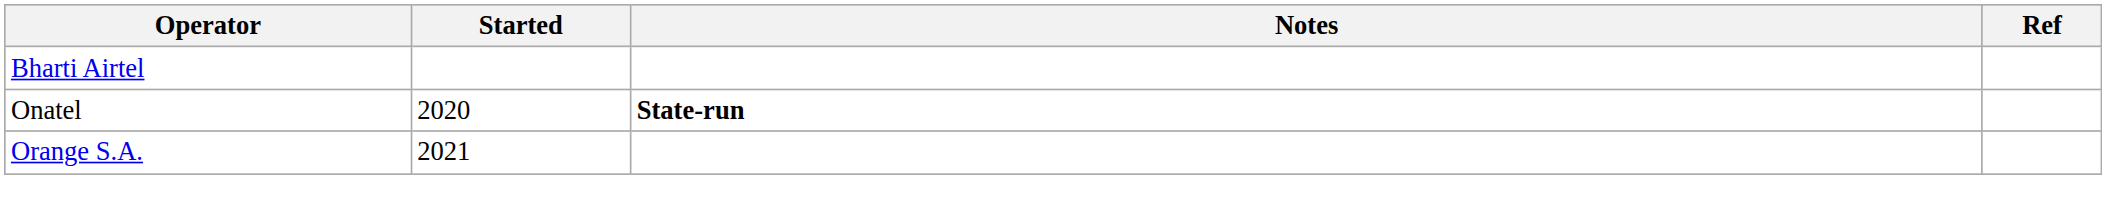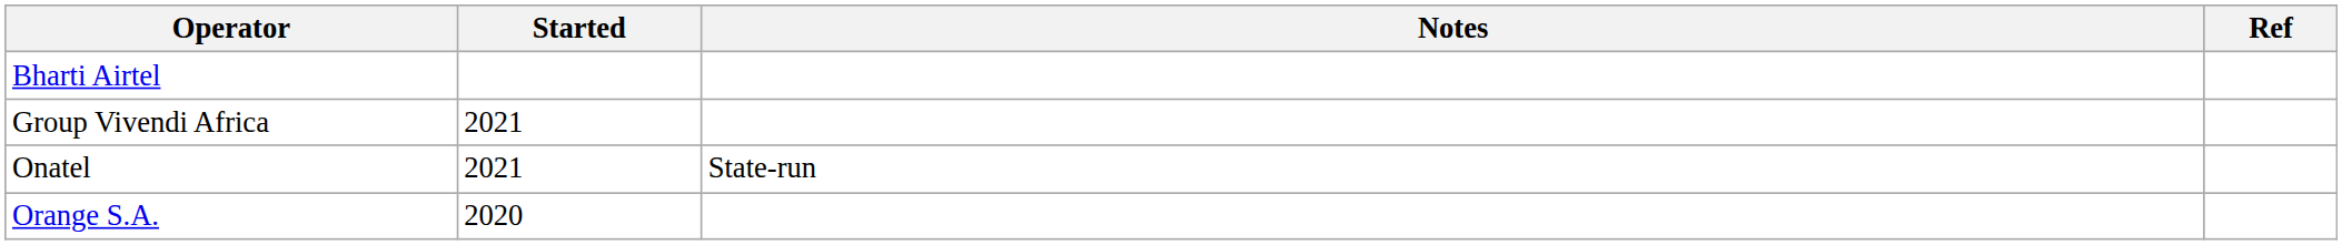 <table class="wikitable" style="background: #FFFFFF; width: 100%; white-space: normal;">
 <tr>
 <th scope="col" width="100px">Operator</th>
 <th scope="col" width="20px">Started</th>
 <th scope="col" width="350px">Notes</th>
 <th scope="col" width="20px">Ref</th>
 </tr>
 <tr>
 <td><a href='#'>Bharti Airtel</a></td>
 <td></td>
 <td></td>
 <td></td>
 </tr>
 <tr>
+<td>Group Vivendi Africa</td>
+<td>2021</td>
+<td></td>
+<td></td>
+</tr>
+<tr>
 <td>Onatel</td>
-<td>2020</td>
-<td><strong>State-run</strong></td>
+<td>2021</td>
+<td>State-run</td>
 <td></td>
 </tr>
 <tr>
 <td><a href='#'>Orange S.A.</a></td>
-<td>2021</td>
+<td>2020</td>
 <td></td>
 <td></td>
 </tr>
 </table>
